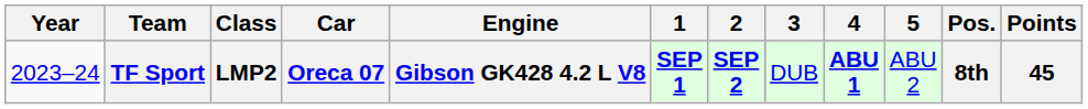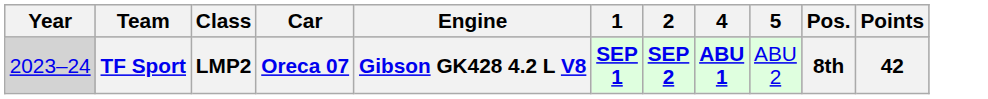 <table class="wikitable" style="text-align:center; font-size:85%">
 <tr>
 <th>Year</th>
 <th>Team</th>
 <th>Class</th>
 <th>Car</th>
 <th>Engine</th>
 <th>1</th>
 <th>2</th>
-<th>3</th>
 <th>4</th>
 <th>5</th>
 <th>Pos.</th>
 <th>Points</th>
 </tr>
 <tr>
-<td><a href='#'>2023–24</a></td>
+<td style="background: lightgrey;"><a href='#'>2023–24</a></td>
 <th><a href='#'>TF Sport</a></th>
 <th>LMP2</th>
 <th><a href='#'>Oreca 07</a></th>
 <th><a href='#'>Gibson</a> GK428 4.2 L <a href='#'>V8</a></th>
 <td style="background:#DFFFDF;"><strong><a href='#'>SEP<br>1</a></strong><br></td>
 <td style="background:#DFFFDF;"><strong><a href='#'>SEP<br>2</a></strong><br></td>
-<td style="background:#DFFFDF;"><a href='#'>DUB</a><br></td>
 <td style="background:#DFFFDF;"><strong><a href='#'>ABU<br>1</a><br></strong></td>
 <td style="background:#DFFFDF;"><a href='#'>ABU<br>2</a><br></td>
 <th>8th</th>
-<th>45</th>
+<th>42</th>
 </tr>
 </table>
